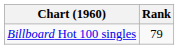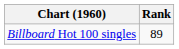 <table class="wikitable">
 <tr>
 <th>Chart (1960)</th>
 <th>Rank</th>
 </tr>
 <tr>
 <td><a href='#'><em>Billboard</em> Hot 100 singles</a></td>
-<td align="center">79</td>
+<td align="center">89</td>
 </tr>
 </table>
